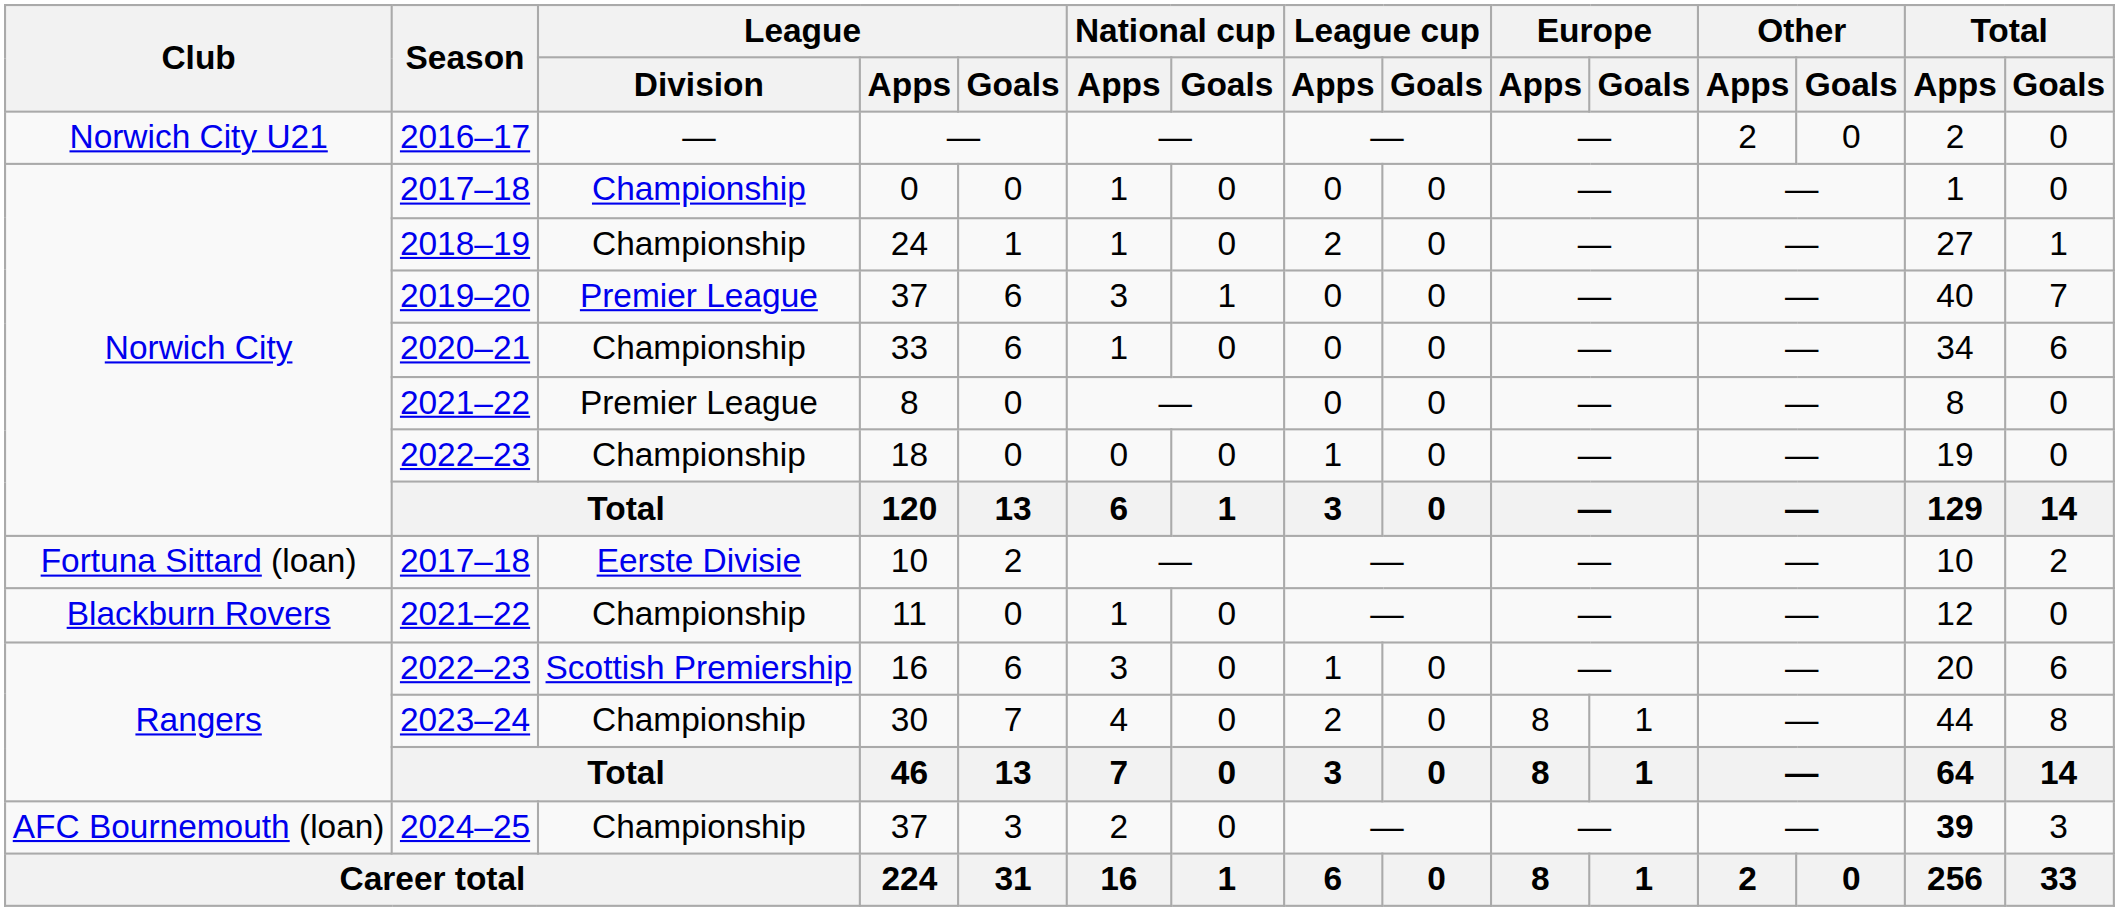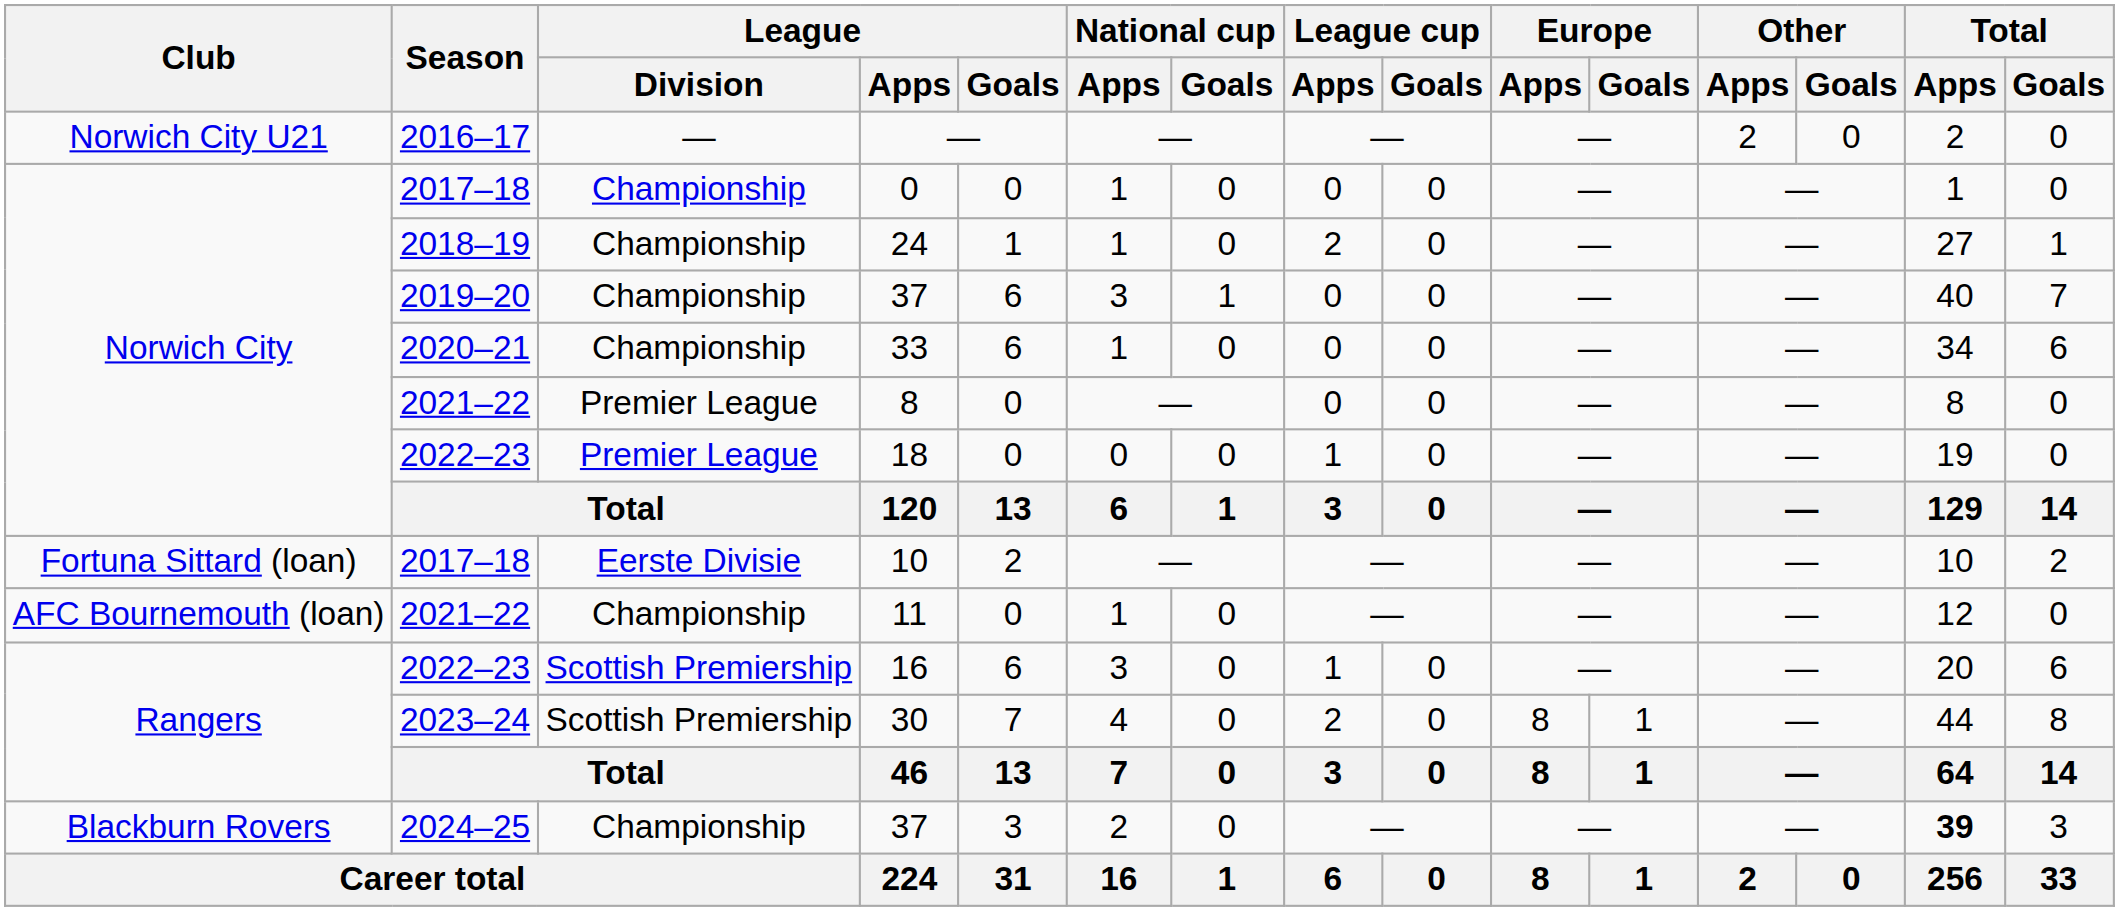 <table class="wikitable" style="text-align: center">
 <tr>
 <th rowspan="2">Club</th>
 <th rowspan="2">Season</th>
 <th colspan="3">League</th>
 <th colspan="2">National cup</th>
 <th colspan="2">League cup</th>
 <th colspan="2">Europe</th>
 <th colspan="2">Other</th>
 <th colspan="2">Total</th>
 </tr>
 <tr>
 <th>Division</th>
 <th>Apps</th>
 <th>Goals</th>
 <th>Apps</th>
 <th>Goals</th>
 <th>Apps</th>
 <th>Goals</th>
 <th>Apps</th>
 <th>Goals</th>
 <th>Apps</th>
 <th>Goals</th>
 <th>Apps</th>
 <th>Goals</th>
 </tr>
 <tr>
 <td><a href='#'>Norwich City U21</a></td>
 <td><a href='#'>2016–17</a></td>
 <td>—</td>
 <td colspan="2">—</td>
 <td colspan="2">—</td>
 <td colspan="2">—</td>
 <td colspan="2">—</td>
 <td>2</td>
 <td>0</td>
 <td>2</td>
 <td>0</td>
 </tr>
 <tr>
 <td rowspan=7><a href='#'>Norwich City</a></td>
 <td><a href='#'>2017–18</a></td>
 <td><a href='#'>Championship</a></td>
 <td>0</td>
 <td>0</td>
 <td>1</td>
 <td>0</td>
 <td>0</td>
 <td>0</td>
 <td colspan="2">—</td>
 <td colspan="2">—</td>
 <td>1</td>
 <td>0</td>
 </tr>
 <tr>
 <td><a href='#'>2018–19</a></td>
 <td>Championship</td>
 <td>24</td>
 <td>1</td>
 <td>1</td>
 <td>0</td>
 <td>2</td>
 <td>0</td>
 <td colspan="2">—</td>
 <td colspan="2">—</td>
 <td>27</td>
 <td>1</td>
 </tr>
 <tr>
 <td><a href='#'>2019–20</a></td>
-<td><a href='#'>Premier League</a></td>
+<td>Championship</td>
 <td>37</td>
 <td>6</td>
 <td>3</td>
 <td>1</td>
 <td>0</td>
 <td>0</td>
 <td colspan="2">—</td>
 <td colspan="2">—</td>
 <td>40</td>
 <td>7</td>
 </tr>
 <tr>
 <td><a href='#'>2020–21</a></td>
 <td>Championship</td>
 <td>33</td>
 <td>6</td>
 <td>1</td>
 <td>0</td>
 <td>0</td>
 <td>0</td>
 <td colspan="2">—</td>
 <td colspan="2">—</td>
 <td>34</td>
 <td>6</td>
 </tr>
 <tr>
 <td><a href='#'>2021–22</a></td>
 <td>Premier League</td>
 <td>8</td>
 <td>0</td>
 <td colspan="2">—</td>
 <td>0</td>
 <td>0</td>
 <td colspan="2">—</td>
 <td colspan="2">—</td>
 <td>8</td>
 <td>0</td>
 </tr>
 <tr>
 <td><a href='#'>2022–23</a></td>
-<td>Championship</td>
+<td><a href='#'>Premier League</a></td>
 <td>18</td>
 <td>0</td>
 <td>0</td>
 <td>0</td>
 <td>1</td>
 <td>0</td>
 <td colspan="2">—</td>
 <td colspan="2">—</td>
 <td>19</td>
 <td>0</td>
 </tr>
 <tr>
 <th colspan="2">Total</th>
 <th>120</th>
 <th>13</th>
 <th>6</th>
 <th>1</th>
 <th>3</th>
 <th>0</th>
 <th colspan="2">—</th>
 <th colspan="2">—</th>
 <th>129</th>
 <th>14</th>
 </tr>
 <tr>
 <td><a href='#'>Fortuna Sittard</a> (loan)</td>
 <td><a href='#'>2017–18</a></td>
 <td><a href='#'>Eerste Divisie</a></td>
 <td>10</td>
 <td>2</td>
 <td colspan="2">—</td>
 <td colspan="2">—</td>
 <td colspan="2">—</td>
 <td colspan="2">—</td>
 <td>10</td>
 <td>2</td>
 </tr>
 <tr>
-<td><a href='#'>Blackburn Rovers</a></td>
+<td><a href='#'>AFC Bournemouth</a> (loan)</td>
 <td><a href='#'>2021–22</a></td>
 <td>Championship</td>
 <td>11</td>
 <td>0</td>
 <td>1</td>
 <td>0</td>
 <td colspan="2">—</td>
 <td colspan="2">—</td>
 <td colspan="2">—</td>
 <td>12</td>
 <td>0</td>
 </tr>
 <tr>
 <td rowspan=3><a href='#'>Rangers</a></td>
 <td><a href='#'>2022–23</a></td>
 <td><a href='#'>Scottish Premiership</a></td>
 <td>16</td>
 <td>6</td>
 <td>3</td>
 <td>0</td>
 <td>1</td>
 <td>0</td>
 <td colspan="2">—</td>
 <td colspan="2">—</td>
 <td>20</td>
 <td>6</td>
 </tr>
 <tr>
 <td><a href='#'>2023–24</a></td>
-<td>Championship</td>
+<td>Scottish Premiership</td>
 <td>30</td>
 <td>7</td>
 <td>4</td>
 <td>0</td>
 <td>2</td>
 <td>0</td>
 <td>8</td>
 <td>1</td>
 <td colspan="2">—</td>
 <td>44</td>
 <td>8</td>
 </tr>
 <tr>
 <th colspan="2">Total</th>
 <th>46</th>
 <th>13</th>
 <th>7</th>
 <th>0</th>
 <th>3</th>
 <th>0</th>
 <th>8</th>
 <th>1</th>
 <th colspan="2">—</th>
 <th>64</th>
 <th>14</th>
 </tr>
 <tr>
-<td><a href='#'>AFC Bournemouth</a> (loan)</td>
+<td><a href='#'>Blackburn Rovers</a></td>
 <td><a href='#'>2024–25</a></td>
 <td>Championship</td>
 <td>37</td>
 <td>3</td>
 <td>2</td>
 <td>0</td>
 <td colspan="2">—</td>
 <td colspan="2">—</td>
 <td colspan="2">—</td>
 <td><strong>39</strong></td>
 <td>3</td>
 </tr>
 <tr>
 <th colspan="3">Career total</th>
 <th>224</th>
 <th>31</th>
 <th>16</th>
 <th>1</th>
 <th>6</th>
 <th>0</th>
 <th>8</th>
 <th>1</th>
 <th>2</th>
 <th>0</th>
 <th>256</th>
 <th>33</th>
 </tr>
 </table>
